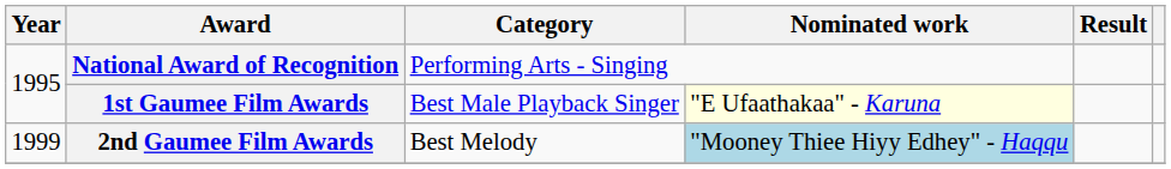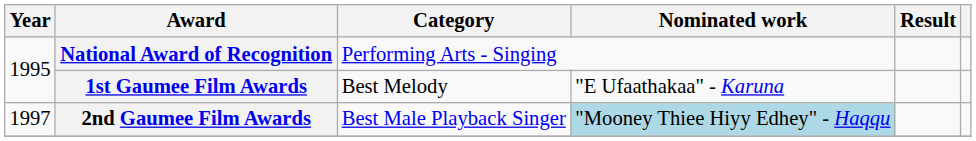 <table class="wikitable plainrowheaders sortable">
 <tr>
 <th scope="col">Year</th>
 <th scope="col">Award</th>
 <th scope="col">Category</th>
 <th scope="col">Nominated work</th>
 <th scope="col">Result</th>
 <th scope="col" class="unsortable"></th>
 </tr>
 <tr>
 <td rowspan="2">1995</td>
 <th scope="row"><a href='#'>National Award of Recognition</a></th>
 <td colspan="2"><a href='#'>Performing Arts - Singing</a></td>
 <td></td>
 <td style="text-align:center;"></td>
 </tr>
 <tr>
 <th scope="row"><a href='#'>1st Gaumee Film Awards</a></th>
-<td><a href='#'>Best Male Playback Singer</a></td>
-<td style="background: lightyellow;">"E Ufaathakaa" - <em><a href='#'>Karuna</a></em></td>
+<td>Best Melody</td>
+<td>"E Ufaathakaa" - <em><a href='#'>Karuna</a></em></td>
 <td></td>
 <td style="text-align:center;"></td>
 </tr>
 <tr>
-<td>1999</td>
+<td>1997</td>
 <th scope="row">2nd <a href='#'>Gaumee Film Awards</a></th>
-<td>Best Melody</td>
+<td><a href='#'>Best Male Playback Singer</a></td>
 <td style="background: lightblue;">"Mooney Thiee Hiyy Edhey" - <em><a href='#'>Haqqu</a></em></td>
 <td></td>
 <td style="text-align:center;"></td>
 </tr>
 <tr>
 </tr>
 </table>
